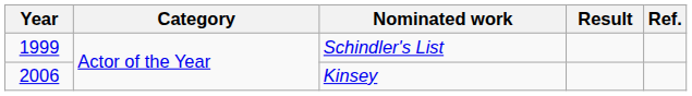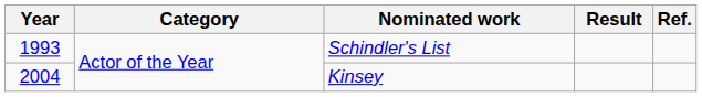 <table class=wikitable>
 <tr>
 <th scope="col" style="width:5em;">Year</th>
 <th scope="col" style="width:26em;">Category</th>
 <th scope="col" style="width:25em;">Nominated work</th>
 <th scope="col" style="width:5em;">Result</th>
 <th>Ref.</th>
 </tr>
 <tr>
-<td style="text-align:center;"><a href='#'>1999</a></td>
+<td style="text-align:center;"><a href='#'>1993</a></td>
 <td rowspan="2"><a href='#'>Actor of the Year</a></td>
 <td><em><a href='#'>Schindler's List</a></em></td>
 <td></td>
 <td></td>
 </tr>
 <tr>
-<td style="text-align:center;"><a href='#'>2006</a></td>
+<td style="text-align:center;"><a href='#'>2004</a></td>
 <td><em><a href='#'>Kinsey</a></em></td>
 <td></td>
 <td></td>
 </tr>
 </table>
